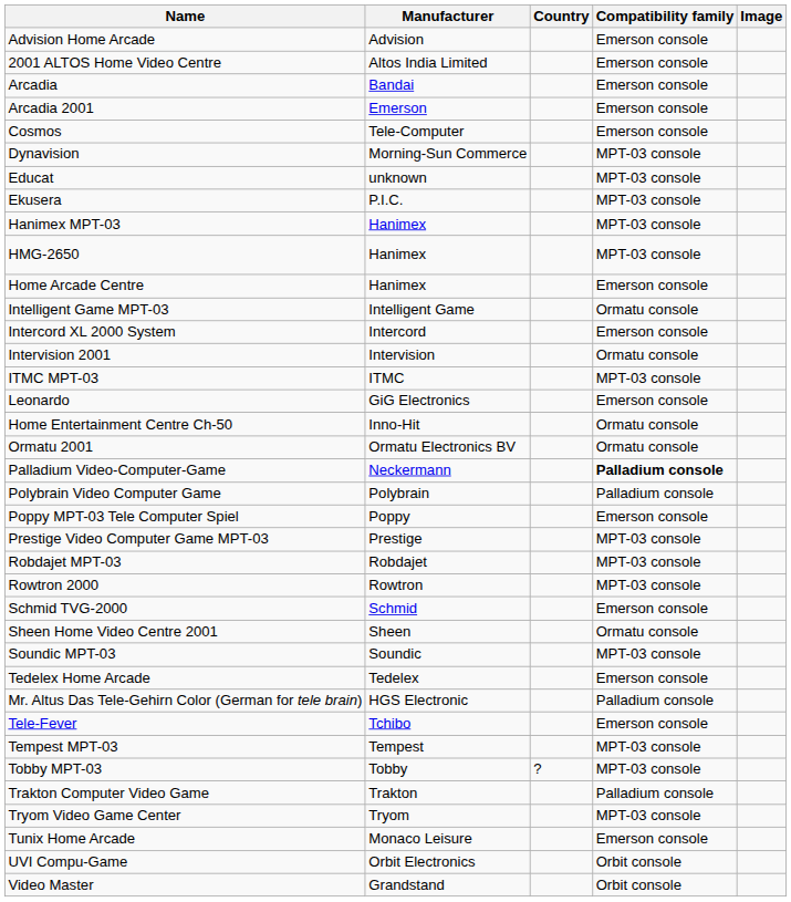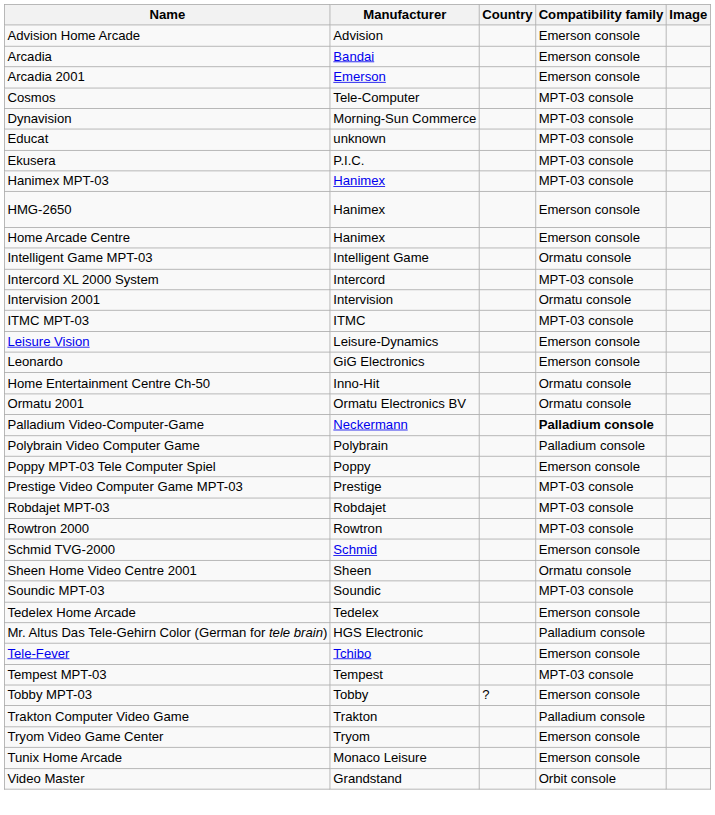 <table class="wikitable sortable">
 <tr>
 <th>Name</th>
 <th>Manufacturer</th>
 <th>Country</th>
 <th>Compatibility family</th>
 <th>Image</th>
 </tr>
 <tr>
 <td>Advision Home Arcade</td>
 <td>Advision</td>
-<td></td>
-<td>Emerson console</td>
-<td></td>
-</tr>
-<tr>
-<td>2001 ALTOS Home Video Centre</td>
-<td>Altos India Limited</td>
 <td></td>
 <td>Emerson console</td>
 <td></td>
 </tr>
 <tr>
 <td>Arcadia</td>
 <td><a href='#'>Bandai</a></td>
 <td></td>
 <td>Emerson console</td>
 <td></td>
 </tr>
 <tr>
 <td>Arcadia 2001</td>
 <td><a href='#'>Emerson</a></td>
 <td></td>
 <td>Emerson console</td>
 <td></td>
 </tr>
 <tr>
 <td>Cosmos</td>
 <td>Tele-Computer</td>
 <td></td>
-<td>Emerson console</td>
+<td>MPT-03 console</td>
 <td></td>
 </tr>
 <tr>
 <td>Dynavision</td>
 <td>Morning-Sun Commerce</td>
 <td></td>
 <td>MPT-03 console</td>
 <td></td>
 </tr>
 <tr>
 <td>Educat</td>
 <td>unknown</td>
 <td></td>
 <td>MPT-03 console</td>
 <td></td>
 </tr>
 <tr>
 <td>Ekusera</td>
 <td>P.I.C.</td>
 <td></td>
 <td>MPT-03 console</td>
 <td></td>
 </tr>
 <tr>
 <td>Hanimex MPT-03</td>
 <td><a href='#'>Hanimex</a></td>
 <td></td>
 <td>MPT-03 console</td>
 <td></td>
 </tr>
 <tr>
 <td>HMG-2650</td>
 <td>Hanimex</td>
 <td><br><br></td>
-<td>MPT-03 console</td>
+<td>Emerson console</td>
 <td></td>
 </tr>
 <tr>
 <td>Home Arcade Centre</td>
 <td>Hanimex</td>
 <td></td>
 <td>Emerson console</td>
 <td></td>
 </tr>
 <tr>
 <td>Intelligent Game MPT-03</td>
 <td>Intelligent Game</td>
 <td><br></td>
 <td>Ormatu console</td>
 <td></td>
 </tr>
 <tr>
 <td>Intercord XL 2000 System</td>
 <td>Intercord</td>
 <td></td>
-<td>Emerson console</td>
+<td>MPT-03 console</td>
 <td></td>
 </tr>
 <tr>
 <td>Intervision 2001</td>
 <td>Intervision</td>
 <td> </td>
 <td>Ormatu console</td>
 <td></td>
 </tr>
 <tr>
 <td>ITMC MPT-03</td>
 <td>ITMC</td>
 <td></td>
 <td>MPT-03 console</td>
+<td></td>
+</tr>
+<tr>
+<td><a href='#'>Leisure Vision</a></td>
+<td>Leisure-Dynamics</td>
+<td></td>
+<td>Emerson console</td>
 <td></td>
 </tr>
 <tr>
 <td>Leonardo</td>
 <td>GiG Electronics</td>
 <td></td>
 <td>Emerson console</td>
 <td></td>
 </tr>
 <tr>
 <td>Home Entertainment Centre Ch-50</td>
 <td>Inno-Hit</td>
 <td></td>
 <td>Ormatu console</td>
 <td></td>
 </tr>
 <tr>
 <td>Ormatu 2001</td>
 <td>Ormatu Electronics BV</td>
 <td></td>
 <td>Ormatu console</td>
 <td></td>
 </tr>
 <tr>
 <td>Palladium Video-Computer-Game</td>
 <td><a href='#'>Neckermann</a></td>
 <td></td>
 <td><strong>Palladium console</strong></td>
 <td></td>
 </tr>
 <tr>
 <td>Polybrain Video Computer Game</td>
 <td>Polybrain</td>
 <td></td>
 <td>Palladium console</td>
 <td></td>
 </tr>
 <tr>
 <td>Poppy MPT-03 Tele Computer Spiel</td>
 <td>Poppy</td>
 <td></td>
 <td>Emerson console</td>
 <td></td>
 </tr>
 <tr>
 <td>Prestige Video Computer Game MPT-03</td>
 <td>Prestige</td>
 <td></td>
 <td>MPT-03 console</td>
 <td></td>
 </tr>
 <tr>
 <td>Robdajet MPT-03</td>
 <td>Robdajet</td>
 <td></td>
 <td>MPT-03 console</td>
 <td></td>
 </tr>
 <tr>
 <td>Rowtron 2000</td>
 <td>Rowtron</td>
 <td></td>
 <td>MPT-03 console</td>
 <td></td>
 </tr>
 <tr>
 <td>Schmid TVG-2000</td>
 <td><a href='#'>Schmid</a></td>
 <td></td>
 <td>Emerson console</td>
 <td></td>
 </tr>
 <tr>
 <td>Sheen Home Video Centre 2001</td>
 <td>Sheen</td>
 <td></td>
 <td>Ormatu console</td>
 <td></td>
 </tr>
 <tr>
 <td>Soundic MPT-03</td>
 <td>Soundic</td>
 <td><br></td>
 <td>MPT-03 console</td>
 <td></td>
 </tr>
 <tr>
 <td>Tedelex Home Arcade</td>
 <td>Tedelex</td>
 <td></td>
 <td>Emerson console</td>
 <td></td>
 </tr>
 <tr>
 <td>Mr. Altus Das Tele-Gehirn Color (German for <em>tele brain</em>)</td>
 <td>HGS Electronic</td>
 <td></td>
 <td>Palladium console</td>
 <td></td>
 </tr>
 <tr>
 <td><a href='#'>Tele-Fever</a></td>
 <td><a href='#'>Tchibo</a></td>
 <td></td>
 <td>Emerson console</td>
 <td></td>
 </tr>
 <tr>
 <td>Tempest MPT-03</td>
 <td>Tempest</td>
 <td></td>
 <td>MPT-03 console</td>
 <td></td>
 </tr>
 <tr>
 <td>Tobby MPT-03</td>
 <td>Tobby</td>
 <td>?</td>
-<td>MPT-03 console</td>
+<td>Emerson console</td>
 <td></td>
 </tr>
 <tr>
 <td>Trakton Computer Video Game</td>
 <td>Trakton</td>
 <td></td>
 <td>Palladium console</td>
 <td></td>
 </tr>
 <tr>
 <td>Tryom Video Game Center</td>
 <td>Tryom</td>
 <td></td>
-<td>MPT-03 console</td>
+<td>Emerson console</td>
 <td></td>
 </tr>
 <tr>
 <td>Tunix Home Arcade</td>
 <td>Monaco Leisure</td>
 <td></td>
 <td>Emerson console</td>
 <td></td>
 </tr>
 <tr>
-<td>UVI Compu-Game</td>
-<td>Orbit Electronics</td>
-<td></td>
-<td>Orbit console</td>
-<td></td>
-</tr>
-<tr>
 <td>Video Master</td>
 <td>Grandstand</td>
 <td></td>
 <td>Orbit console</td>
 <td></td>
 </tr>
 </table>
